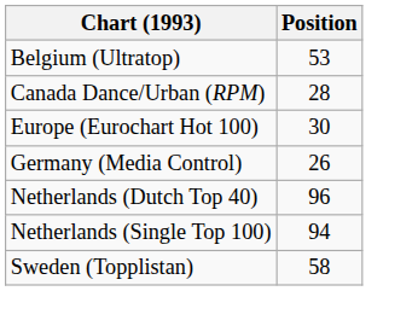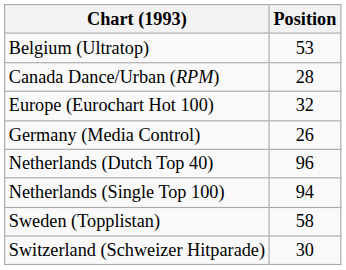 <table class="wikitable sortable">
 <tr>
 <th>Chart (1993)</th>
 <th>Position</th>
 </tr>
 <tr>
 <td>Belgium (Ultratop)</td>
 <td align="center">53</td>
 </tr>
 <tr>
 <td>Canada Dance/Urban (<em>RPM</em>)</td>
 <td align="center">28</td>
 </tr>
 <tr>
 <td>Europe (Eurochart Hot 100)</td>
-<td align="center">30</td>
+<td align="center">32</td>
 </tr>
 <tr>
 <td>Germany (Media Control)</td>
 <td align="center">26</td>
 </tr>
 <tr>
 <td>Netherlands (Dutch Top 40)</td>
 <td align="center">96</td>
 </tr>
 <tr>
 <td>Netherlands (Single Top 100)</td>
 <td align="center">94</td>
 </tr>
 <tr>
 <td>Sweden (Topplistan)</td>
 <td align="center">58</td>
 </tr>
+<tr>
+<td>Switzerland (Schweizer Hitparade)</td>
+<td align="center">30</td>
+</tr>
 </table>
